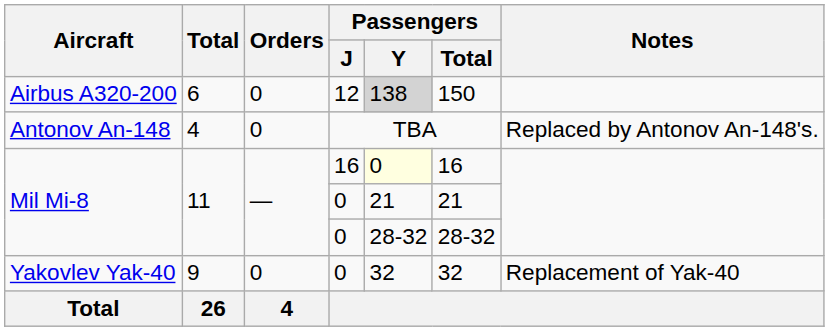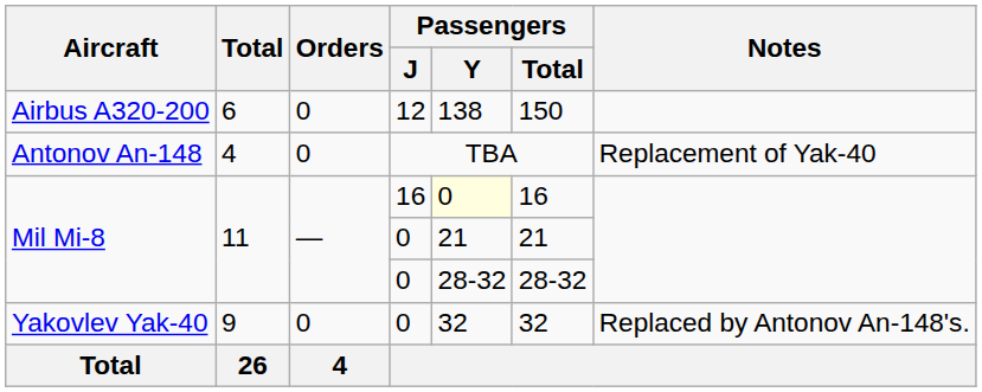 <table class="wikitable" style="border-collapse:collapse">
 <tr>
 <th rowspan="2">Aircraft</th>
 <th rowspan="2">Total</th>
 <th rowspan="2">Orders</th>
 <th colspan="3">Passengers</th>
 <th rowspan="2">Notes</th>
 </tr>
 <tr>
 <th><abbr>J</abbr></th>
 <th><abbr>Y</abbr></th>
 <th>Total</th>
 </tr>
 <tr>
 <td><a href='#'>Airbus A320-200</a></td>
 <td>6</td>
 <td>0</td>
 <td>12</td>
-<td style="background: lightgrey;">138</td>
+<td>138</td>
 <td>150</td>
 <td></td>
 </tr>
 <tr>
 <td><a href='#'>Antonov An-148</a></td>
 <td>4</td>
 <td>0</td>
 <td colspan="3" style="text-align:center;">TBA</td>
-<td>Replaced by Antonov An-148's.</td>
+<td>Replacement of Yak-40</td>
 </tr>
 <tr>
 <td rowspan="3"><a href='#'>Mil Mi-8</a></td>
 <td rowspan="3">11</td>
 <td rowspan="3">—</td>
 <td>16</td>
 <td style="background: lightyellow;">0</td>
 <td>16</td>
 <td rowspan="3"></td>
 </tr>
 <tr>
 <td>0</td>
 <td>21</td>
 <td>21</td>
 </tr>
 <tr>
 <td>0</td>
 <td>28-32</td>
 <td>28-32</td>
 </tr>
 <tr>
 <td><a href='#'>Yakovlev Yak-40</a></td>
 <td>9</td>
 <td>0</td>
 <td>0</td>
 <td>32</td>
 <td>32</td>
-<td>Replacement of Yak-40</td>
+<td>Replaced by Antonov An-148's.</td>
 </tr>
 <tr>
 <th>Total</th>
 <th>26</th>
 <th>4</th>
 <th colspan=4></th>
 </tr>
 </table>
